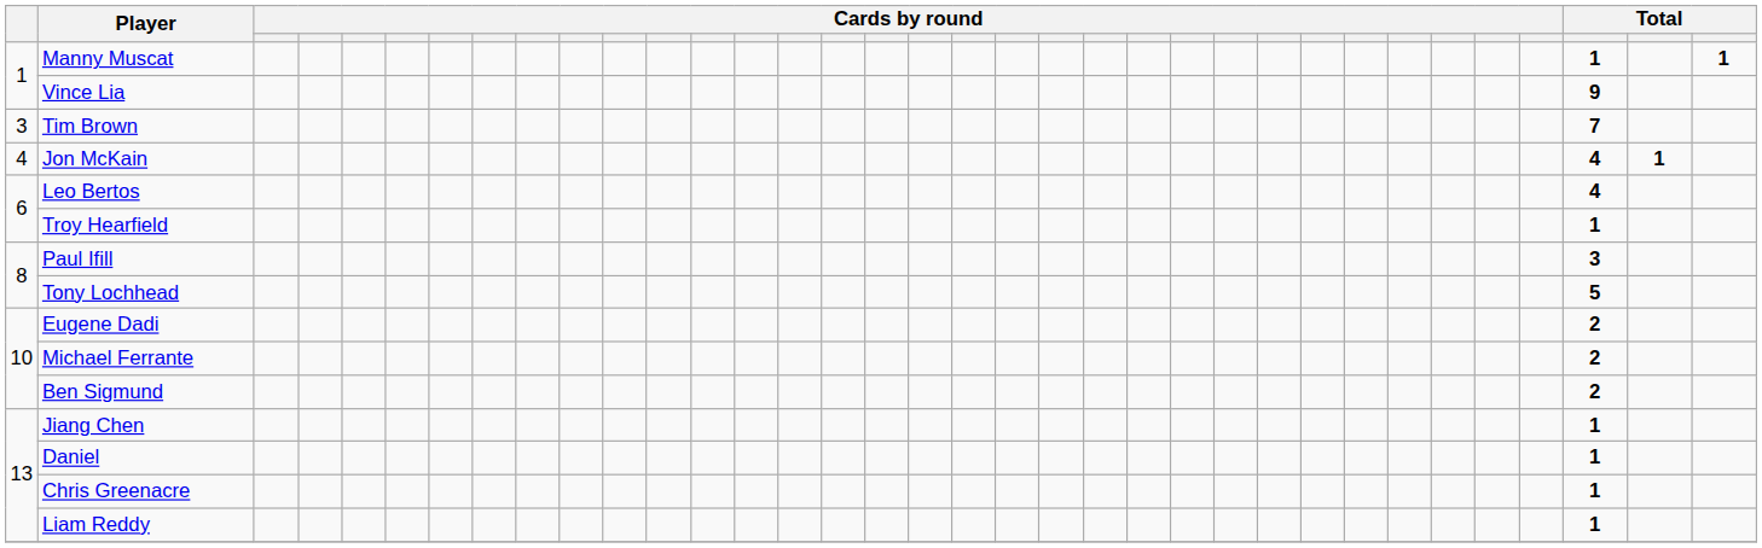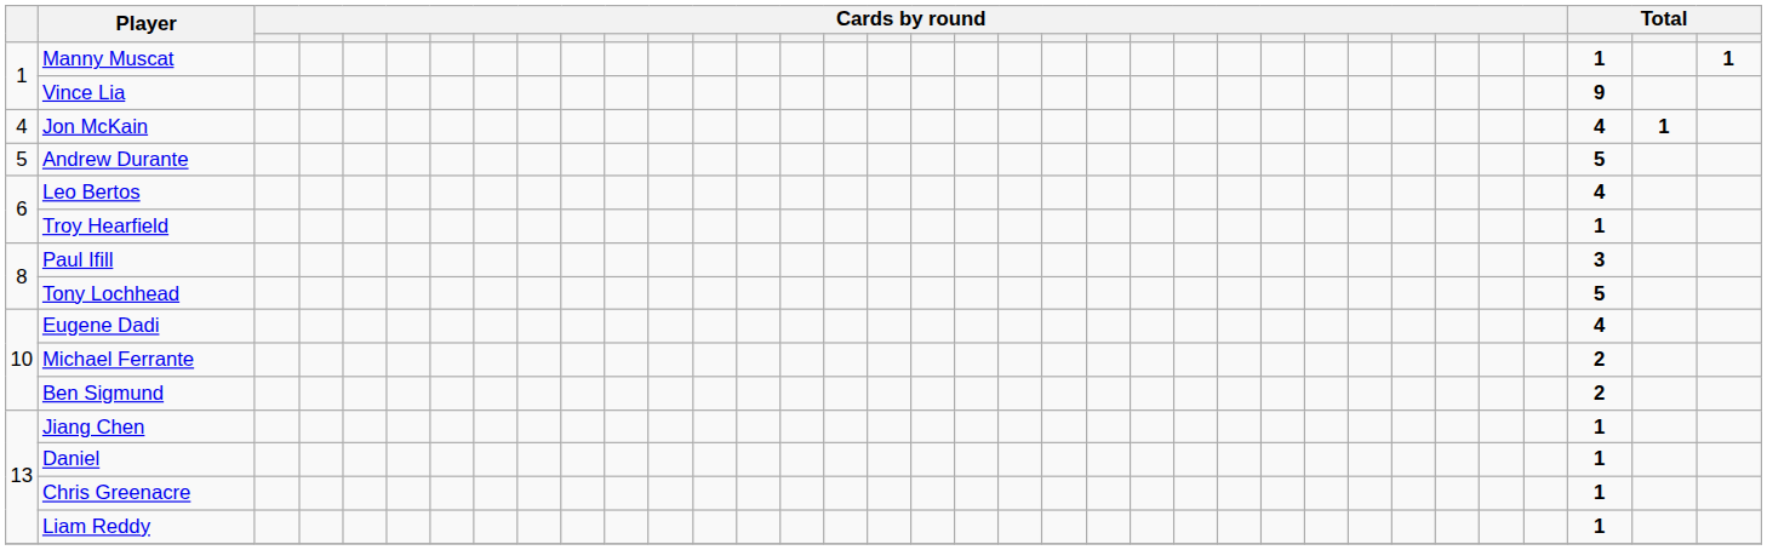 <table class="wikitable" style="text-align:center; line-height: 90%; font-size:90%;">
 <tr>
 <th rowspan=2></th>
 <th rowspan=2 width=150>Player</th>
 <th colspan=30>Cards by round</th>
 <th colspan=3>Total</th>
 </tr>
 <tr>
 <th width=25></th>
 <th width=25></th>
 <th width=25></th>
 <th width=25></th>
 <th width=25></th>
 <th width=25></th>
 <th width=25></th>
 <th width=25></th>
 <th width=25></th>
 <th width=25></th>
 <th width=25></th>
 <th width=25></th>
 <th width=25></th>
 <th width=25></th>
 <th width=25></th>
 <th width=25></th>
 <th width=25></th>
 <th width=25></th>
 <th width=25></th>
 <th width=25></th>
 <th width=25></th>
 <th width=25></th>
 <th width=25></th>
 <th width=25></th>
 <th width=25></th>
 <th width=25></th>
 <th width=25></th>
 <th width=25></th>
 <th width=25></th>
 <th width=25></th>
 <th width=40></th>
 <th width=40></th>
 <th width=40></th>
 </tr>
 <tr>
 <td rowspan=2>1</td>
 <td align=left height=17> <a href='#'>Manny Muscat</a></td>
 <td></td>
 <td></td>
 <td></td>
 <td></td>
 <td></td>
 <td></td>
 <td></td>
 <td></td>
 <td></td>
 <td></td>
 <td></td>
 <td></td>
 <td></td>
 <td></td>
 <td></td>
 <td></td>
 <td></td>
 <td></td>
 <td></td>
 <td></td>
 <td></td>
 <td></td>
 <td></td>
 <td></td>
 <td></td>
 <td></td>
 <td></td>
 <td></td>
 <td></td>
 <td></td>
 <td><strong>1</strong></td>
 <td></td>
 <td><strong>1</strong></td>
 </tr>
 <tr>
 <td align=left height=17> <a href='#'>Vince Lia</a></td>
 <td></td>
 <td></td>
 <td></td>
 <td></td>
 <td></td>
 <td></td>
 <td></td>
 <td></td>
 <td></td>
 <td></td>
 <td></td>
 <td></td>
 <td></td>
 <td></td>
 <td></td>
 <td></td>
 <td></td>
 <td></td>
 <td></td>
 <td></td>
 <td></td>
 <td></td>
 <td></td>
 <td></td>
 <td></td>
 <td></td>
 <td></td>
 <td></td>
 <td></td>
 <td></td>
 <td><strong>9</strong></td>
 <td></td>
 <td></td>
 </tr>
 <tr>
-<td>3</td>
-<td align=left height=17> <a href='#'>Tim Brown</a></td>
-<td></td>
-<td></td>
-<td></td>
-<td></td>
-<td></td>
-<td></td>
-<td></td>
-<td></td>
-<td></td>
-<td></td>
-<td></td>
-<td></td>
-<td></td>
-<td></td>
-<td></td>
-<td></td>
-<td></td>
-<td></td>
-<td></td>
-<td></td>
-<td></td>
-<td></td>
-<td></td>
-<td></td>
-<td></td>
-<td></td>
-<td></td>
-<td></td>
-<td></td>
-<td></td>
-<td><strong>7</strong></td>
-<td></td>
-<td></td>
-</tr>
-<tr>
 <td>4</td>
 <td align=left height=17> <a href='#'>Jon McKain</a></td>
 <td></td>
 <td></td>
 <td></td>
 <td></td>
 <td></td>
 <td></td>
 <td></td>
 <td></td>
 <td></td>
 <td></td>
 <td></td>
 <td></td>
 <td></td>
 <td></td>
 <td></td>
 <td></td>
 <td></td>
 <td></td>
 <td></td>
 <td></td>
 <td></td>
 <td></td>
 <td></td>
 <td></td>
 <td></td>
 <td></td>
 <td></td>
 <td></td>
 <td></td>
 <td></td>
 <td><strong>4</strong></td>
 <td><strong>1</strong></td>
+<td></td>
+</tr>
+<tr>
+<td>5</td>
+<td align=left height=17> <a href='#'>Andrew Durante</a></td>
+<td></td>
+<td></td>
+<td></td>
+<td></td>
+<td></td>
+<td></td>
+<td></td>
+<td></td>
+<td></td>
+<td></td>
+<td></td>
+<td></td>
+<td></td>
+<td></td>
+<td></td>
+<td></td>
+<td></td>
+<td></td>
+<td></td>
+<td></td>
+<td></td>
+<td></td>
+<td></td>
+<td></td>
+<td></td>
+<td></td>
+<td></td>
+<td></td>
+<td></td>
+<td></td>
+<td><strong>5</strong></td>
+<td></td>
 <td></td>
 </tr>
 <tr>
 <td rowspan=2>6</td>
 <td align=left height=17> <a href='#'>Leo Bertos</a></td>
 <td></td>
 <td></td>
 <td></td>
 <td></td>
 <td></td>
 <td></td>
 <td></td>
 <td></td>
 <td></td>
 <td></td>
 <td></td>
 <td></td>
 <td></td>
 <td></td>
 <td></td>
 <td></td>
 <td></td>
 <td></td>
 <td></td>
 <td></td>
 <td></td>
 <td></td>
 <td></td>
 <td></td>
 <td></td>
 <td></td>
 <td></td>
 <td></td>
 <td></td>
 <td></td>
 <td><strong>4</strong></td>
 <td></td>
 <td></td>
 </tr>
 <tr>
 <td align=left height=17> <a href='#'>Troy Hearfield</a></td>
 <td></td>
 <td></td>
 <td></td>
 <td></td>
 <td></td>
 <td></td>
 <td></td>
 <td></td>
 <td></td>
 <td></td>
 <td></td>
 <td></td>
 <td></td>
 <td></td>
 <td></td>
 <td></td>
 <td></td>
 <td></td>
 <td></td>
 <td></td>
 <td></td>
 <td></td>
 <td></td>
 <td></td>
 <td></td>
 <td></td>
 <td></td>
 <td></td>
 <td></td>
 <td></td>
 <td><strong>1</strong></td>
 <td></td>
 <td></td>
 </tr>
 <tr>
 <td rowspan=2>8</td>
 <td align=left height=17> <a href='#'>Paul Ifill</a></td>
 <td></td>
 <td></td>
 <td></td>
 <td></td>
 <td></td>
 <td></td>
 <td></td>
 <td></td>
 <td></td>
 <td></td>
 <td></td>
 <td></td>
 <td></td>
 <td></td>
 <td></td>
 <td></td>
 <td></td>
 <td></td>
 <td></td>
 <td></td>
 <td></td>
 <td></td>
 <td></td>
 <td></td>
 <td></td>
 <td></td>
 <td></td>
 <td></td>
 <td></td>
 <td></td>
 <td><strong>3</strong></td>
 <td></td>
 <td></td>
 </tr>
 <tr>
 <td align=left height=17> <a href='#'>Tony Lochhead</a></td>
 <td></td>
 <td></td>
 <td></td>
 <td></td>
 <td></td>
 <td></td>
 <td></td>
 <td></td>
 <td></td>
 <td></td>
 <td></td>
 <td></td>
 <td></td>
 <td></td>
 <td></td>
 <td></td>
 <td></td>
 <td></td>
 <td></td>
 <td></td>
 <td></td>
 <td></td>
 <td></td>
 <td></td>
 <td></td>
 <td></td>
 <td></td>
 <td></td>
 <td></td>
 <td></td>
 <td><strong>5</strong></td>
 <td></td>
 <td></td>
 </tr>
 <tr>
 <td rowspan=3>10</td>
 <td align=left height=17> <a href='#'>Eugene Dadi</a></td>
 <td></td>
 <td></td>
 <td></td>
 <td></td>
 <td></td>
 <td></td>
 <td></td>
 <td></td>
 <td></td>
 <td></td>
 <td></td>
 <td></td>
 <td></td>
 <td></td>
 <td></td>
 <td></td>
 <td></td>
 <td></td>
 <td></td>
 <td></td>
 <td></td>
 <td></td>
 <td></td>
 <td></td>
 <td></td>
 <td></td>
 <td></td>
 <td></td>
 <td></td>
 <td></td>
-<td><strong>2</strong></td>
+<td><strong>4</strong></td>
 <td></td>
 <td></td>
 </tr>
 <tr>
 <td align=left height=17> <a href='#'>Michael Ferrante</a></td>
 <td></td>
 <td></td>
 <td></td>
 <td></td>
 <td></td>
 <td></td>
 <td></td>
 <td></td>
 <td></td>
 <td></td>
 <td></td>
 <td></td>
 <td></td>
 <td></td>
 <td></td>
 <td></td>
 <td></td>
 <td></td>
 <td></td>
 <td></td>
 <td></td>
 <td></td>
 <td></td>
 <td></td>
 <td></td>
 <td></td>
 <td></td>
 <td></td>
 <td></td>
 <td></td>
 <td><strong>2</strong></td>
 <td></td>
 <td></td>
 </tr>
 <tr>
 <td align=left height=17> <a href='#'>Ben Sigmund</a></td>
 <td></td>
 <td></td>
 <td></td>
 <td></td>
 <td></td>
 <td></td>
 <td></td>
 <td></td>
 <td></td>
 <td></td>
 <td></td>
 <td></td>
 <td></td>
 <td></td>
 <td></td>
 <td></td>
 <td></td>
 <td></td>
 <td></td>
 <td></td>
 <td></td>
 <td></td>
 <td></td>
 <td></td>
 <td></td>
 <td></td>
 <td></td>
 <td></td>
 <td></td>
 <td></td>
 <td><strong>2</strong></td>
 <td></td>
 <td></td>
 </tr>
 <tr>
 <td rowspan=4>13</td>
 <td align=left height=17> <a href='#'>Jiang Chen</a></td>
 <td></td>
 <td></td>
 <td></td>
 <td></td>
 <td></td>
 <td></td>
 <td></td>
 <td></td>
 <td></td>
 <td></td>
 <td></td>
 <td></td>
 <td></td>
 <td></td>
 <td></td>
 <td></td>
 <td></td>
 <td></td>
 <td></td>
 <td></td>
 <td></td>
 <td></td>
 <td></td>
 <td></td>
 <td></td>
 <td></td>
 <td></td>
 <td></td>
 <td></td>
 <td></td>
 <td><strong>1</strong></td>
 <td></td>
 <td></td>
 </tr>
 <tr>
 <td align=left height=17> <a href='#'>Daniel</a></td>
 <td></td>
 <td></td>
 <td></td>
 <td></td>
 <td></td>
 <td></td>
 <td></td>
 <td></td>
 <td></td>
 <td></td>
 <td></td>
 <td></td>
 <td></td>
 <td></td>
 <td></td>
 <td></td>
 <td></td>
 <td></td>
 <td></td>
 <td></td>
 <td></td>
 <td></td>
 <td></td>
 <td></td>
 <td></td>
 <td></td>
 <td></td>
 <td></td>
 <td></td>
 <td></td>
 <td><strong>1</strong></td>
 <td></td>
 <td></td>
 </tr>
 <tr>
 <td align=left height=17> <a href='#'>Chris Greenacre</a></td>
 <td></td>
 <td></td>
 <td></td>
 <td></td>
 <td></td>
 <td></td>
 <td></td>
 <td></td>
 <td></td>
 <td></td>
 <td></td>
 <td></td>
 <td></td>
 <td></td>
 <td></td>
 <td></td>
 <td></td>
 <td></td>
 <td></td>
 <td></td>
 <td></td>
 <td></td>
 <td></td>
 <td></td>
 <td></td>
 <td></td>
 <td></td>
 <td></td>
 <td></td>
 <td></td>
 <td><strong>1</strong></td>
 <td></td>
 <td></td>
 </tr>
 <tr>
 <td align=left height=17> <a href='#'>Liam Reddy</a></td>
 <td></td>
 <td></td>
 <td></td>
 <td></td>
 <td></td>
 <td></td>
 <td></td>
 <td></td>
 <td></td>
 <td></td>
 <td></td>
 <td></td>
 <td></td>
 <td></td>
 <td></td>
 <td></td>
 <td></td>
 <td></td>
 <td></td>
 <td></td>
 <td></td>
 <td></td>
 <td></td>
 <td></td>
 <td></td>
 <td></td>
 <td></td>
 <td></td>
 <td></td>
 <td></td>
 <td><strong>1</strong></td>
 <td></td>
 <td></td>
 </tr>
 <tr>
 </tr>
 </table>
